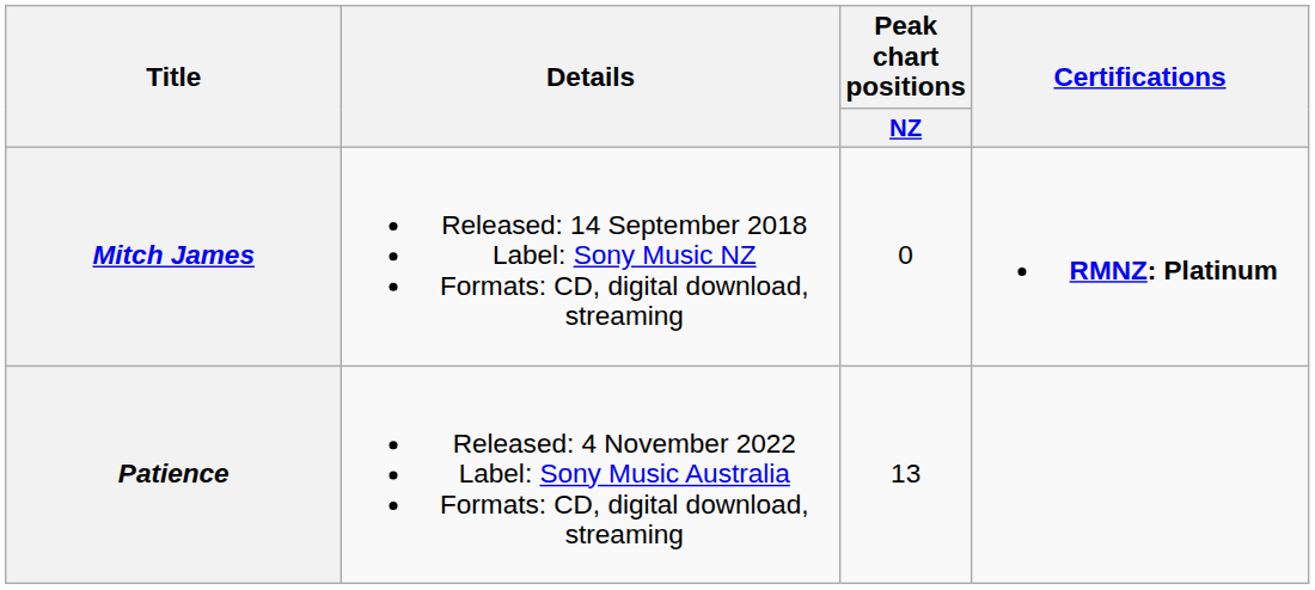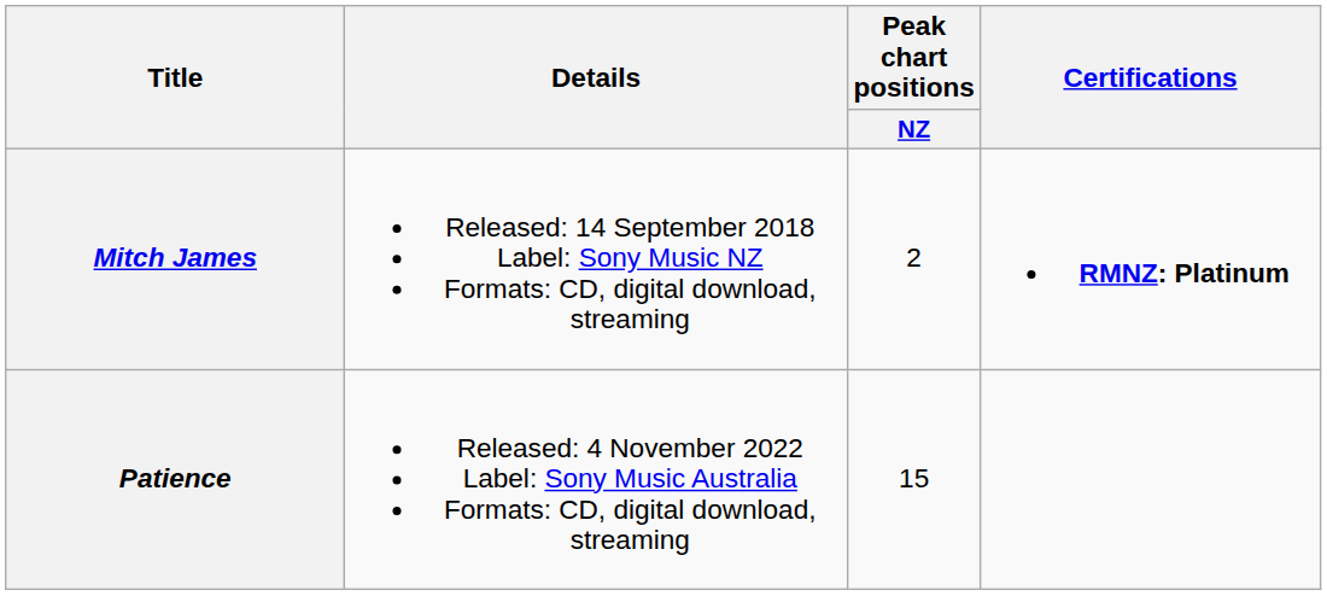 <table class="wikitable plainrowheaders" style="text-align:center;">
 <tr>
 <th scope="col" rowspan="2" style="width:12em;">Title</th>
 <th scope="col" rowspan="2" style="width:18em;">Details</th>
 <th scope="col" colspan="1">Peak chart positions</th>
 <th scope="col" rowspan="2" style="width:12em;"><a href='#'>Certifications</a></th>
 </tr>
 <tr>
 <th scope="col" style="width:3em;font-size:90%;"><a href='#'>NZ</a><br></th>
 </tr>
 <tr>
 <th scope="row"><em><a href='#'>Mitch James</a></em></th>
 <td><br><ul><li>Released: 14 September 2018</li><li>Label: <a href='#'>Sony Music NZ</a></li><li>Formats: CD, digital download, streaming</li></ul></td>
-<td>0</td>
+<td>2</td>
 <td><strong><br><ul><li><a href='#'>RMNZ</a>: Platinum</li></ul></strong></td>
 </tr>
 <tr>
 <th scope="row"><em>Patience</em></th>
 <td><br><ul><li>Released: 4 November 2022</li><li>Label: <a href='#'>Sony Music Australia</a></li><li>Formats: CD, digital download, streaming</li></ul></td>
-<td>13</td>
+<td>15</td>
 <td></td>
 </tr>
 </table>
